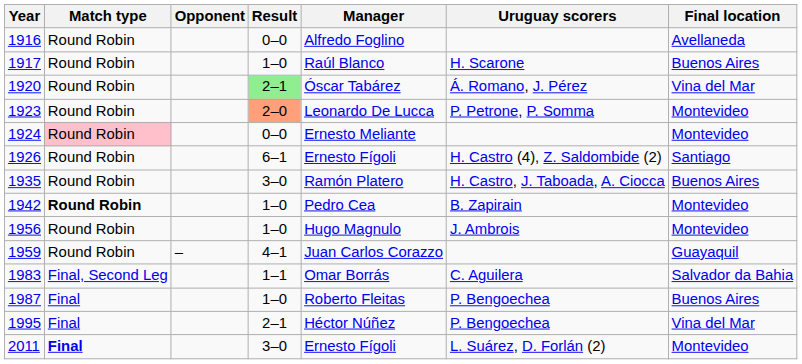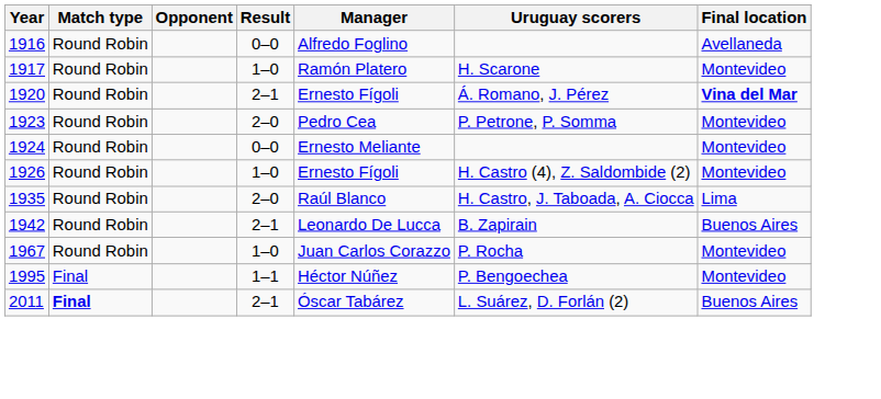 <table class="wikitable" style="text-align: left;">
 <tr>
 <th>Year</th>
 <th>Match type</th>
 <th>Opponent</th>
 <th>Result</th>
 <th>Manager</th>
 <th>Uruguay scorers</th>
 <th>Final location</th>
 </tr>
 <tr>
 <td> <a href='#'>1916</a></td>
 <td>Round Robin</td>
 <td></td>
 <td align=center>0–0</td>
 <td> <a href='#'>Alfredo Foglino</a></td>
 <td></td>
 <td><a href='#'>Avellaneda</a></td>
 </tr>
 <tr>
 <td> <a href='#'>1917</a></td>
 <td>Round Robin</td>
 <td></td>
 <td align=center>1–0</td>
-<td> <a href='#'>Raúl Blanco</a></td>
+<td> <a href='#'>Ramón Platero</a></td>
 <td><a href='#'>H. Scarone</a></td>
-<td><a href='#'>Buenos Aires</a></td>
+<td><a href='#'>Montevideo</a></td>
 </tr>
 <tr>
 <td> <a href='#'>1920</a></td>
 <td>Round Robin</td>
 <td></td>
-<td align=center style="background: lightgreen;">2–1</td>
-<td> <a href='#'>Óscar Tabárez</a></td>
+<td align=center>2–1</td>
+<td> <a href='#'>Ernesto Fígoli</a></td>
 <td><a href='#'>Á. Romano</a>, <a href='#'>J. Pérez</a></td>
-<td><a href='#'>Vina del Mar</a></td>
+<td><strong><a href='#'>Vina del Mar</a></strong></td>
 </tr>
 <tr>
 <td> <a href='#'>1923</a></td>
 <td>Round Robin</td>
 <td></td>
-<td align=center style="background: lightsalmon;">2–0</td>
-<td> <a href='#'>Leonardo De Lucca</a></td>
+<td align=center>2–0</td>
+<td> <a href='#'>Pedro Cea</a></td>
 <td><a href='#'>P. Petrone</a>, <a href='#'>P. Somma</a></td>
 <td><a href='#'>Montevideo</a></td>
 </tr>
 <tr>
 <td> <a href='#'>1924</a></td>
-<td style="background: pink;">Round Robin</td>
+<td>Round Robin</td>
 <td></td>
 <td align=center>0–0</td>
 <td> <a href='#'>Ernesto Meliante</a></td>
 <td></td>
 <td><a href='#'>Montevideo</a></td>
 </tr>
 <tr>
 <td> <a href='#'>1926</a></td>
 <td>Round Robin</td>
 <td></td>
-<td align=center>6–1</td>
+<td align=center>1–0</td>
 <td> <a href='#'>Ernesto Fígoli</a></td>
 <td><a href='#'>H. Castro</a> (4), <a href='#'>Z. Saldombide</a> (2)</td>
-<td><a href='#'>Santiago</a></td>
+<td><a href='#'>Montevideo</a></td>
 </tr>
 <tr>
 <td> <a href='#'>1935</a></td>
 <td>Round Robin</td>
 <td></td>
-<td align=center>3–0</td>
-<td> <a href='#'>Ramón Platero</a></td>
+<td align=center>2–0</td>
+<td> <a href='#'>Raúl Blanco</a></td>
 <td><a href='#'>H. Castro</a>, <a href='#'>J. Taboada</a>, <a href='#'>A. Ciocca</a></td>
+<td><a href='#'>Lima</a></td>
+</tr>
+<tr>
+<td> <a href='#'>1942</a></td>
+<td>Round Robin</td>
+<td></td>
+<td align=center>2–1</td>
+<td> <a href='#'>Leonardo De Lucca</a></td>
+<td><a href='#'>B. Zapirain</a></td>
 <td><a href='#'>Buenos Aires</a></td>
 </tr>
 <tr>
-<td> <a href='#'>1942</a></td>
-<td><strong>Round Robin</strong></td>
-<td></td>
-<td align=center>1–0</td>
-<td> <a href='#'>Pedro Cea</a></td>
-<td><a href='#'>B. Zapirain</a></td>
-<td><a href='#'>Montevideo</a></td>
-</tr>
-<tr>
-<td> <a href='#'>1956</a></td>
+<td> <a href='#'>1967</a></td>
 <td>Round Robin</td>
 <td></td>
 <td align=center>1–0</td>
-<td> <a href='#'>Hugo Magnulo</a></td>
-<td><a href='#'>J. Ambrois</a></td>
+<td> <a href='#'>Juan Carlos Corazzo</a></td>
+<td><a href='#'>P. Rocha</a></td>
 <td><a href='#'>Montevideo</a></td>
-</tr>
-<tr>
-<td> <a href='#'>1959</a></td>
-<td>Round Robin</td>
-<td>–</td>
-<td align=center>4–1</td>
-<td> <a href='#'>Juan Carlos Corazzo</a></td>
-<td></td>
-<td><a href='#'>Guayaquil</a></td>
-</tr>
-<tr>
-<td><a href='#'>1983</a></td>
-<td><a href='#'>Final, Second Leg</a></td>
-<td></td>
-<td align=center>1–1</td>
-<td> <a href='#'>Omar Borrás</a></td>
-<td><a href='#'>C. Aguilera</a></td>
-<td><a href='#'>Salvador da Bahia</a></td>
-</tr>
-<tr>
-<td> <a href='#'>1987</a></td>
-<td><a href='#'>Final</a></td>
-<td></td>
-<td align=center>1–0</td>
-<td> <a href='#'>Roberto Fleitas</a></td>
-<td><a href='#'>P. Bengoechea</a></td>
-<td><a href='#'>Buenos Aires</a></td>
 </tr>
 <tr>
 <td> <a href='#'>1995</a></td>
 <td><a href='#'>Final</a></td>
 <td></td>
-<td align=center>2–1</td>
+<td align=center>1–1<br></td>
 <td> <a href='#'>Héctor Núñez</a></td>
 <td><a href='#'>P. Bengoechea</a></td>
-<td><a href='#'>Vina del Mar</a></td>
+<td><a href='#'>Montevideo</a></td>
 </tr>
 <tr>
 <td> <a href='#'>2011</a></td>
 <td><strong><a href='#'>Final</a></strong></td>
 <td></td>
-<td align=center>3–0</td>
-<td> <a href='#'>Ernesto Fígoli</a></td>
+<td align=center>2–1</td>
+<td> <a href='#'>Óscar Tabárez</a></td>
 <td><a href='#'>L. Suárez</a>, <a href='#'>D. Forlán</a> (2)</td>
-<td><a href='#'>Montevideo</a></td>
+<td><a href='#'>Buenos Aires</a></td>
 </tr>
 </table>
